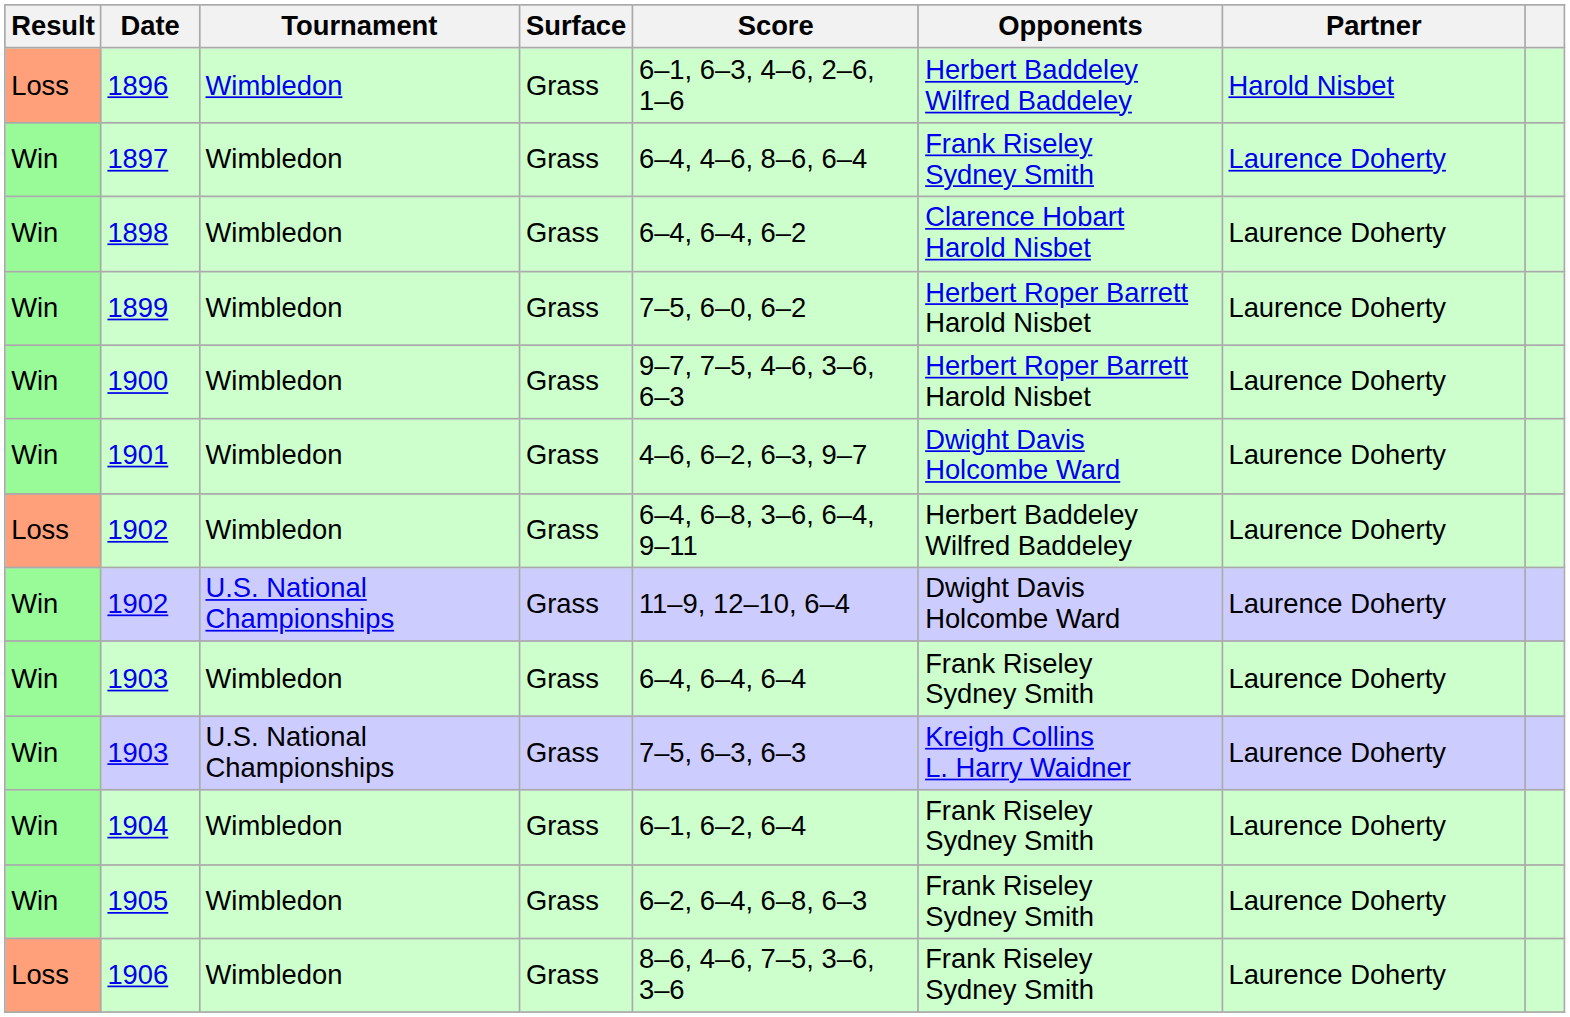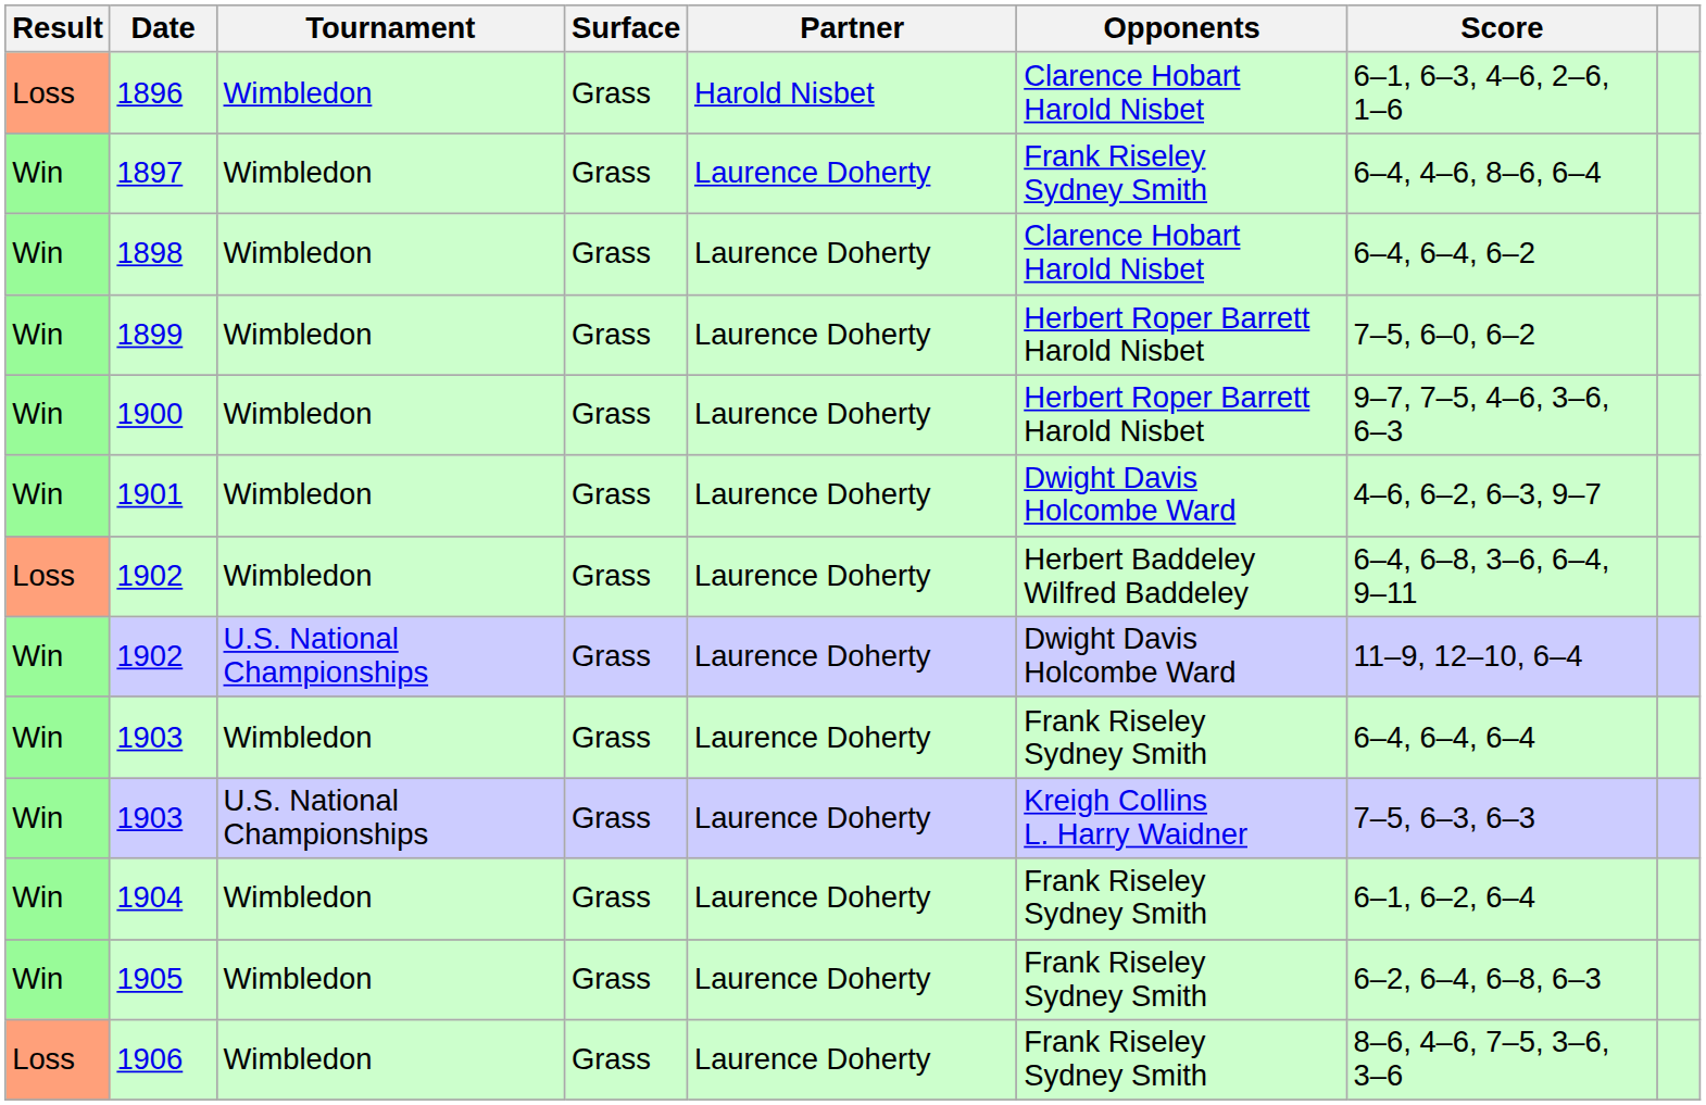 <table class="sortable wikitable">
 <tr>
 <th style="width:45px">Result</th>
 <th style="width:50px">Date</th>
 <th style="width:180px">Tournament</th>
 <th style="width:50px">Surface</th>
+<th style="width:170px">Partner</th>
+<th style="width:170px">Opponents</th>
 <th style="width:160px" class="unsortable">Score</th>
-<th style="width:170px">Opponents</th>
-<th style="width:170px">Partner</th>
 <th width=15 class="unsortable"></th>
 </tr>
 <tr style="background:#cfc;">
 <td style="background:#ffa07a;">Loss</td>
 <td><a href='#'>1896</a></td>
 <td><a href='#'>Wimbledon</a></td>
 <td>Grass</td>
+<td> <a href='#'>Harold Nisbet</a></td>
+<td> <a href='#'>Clarence Hobart</a><br> <a href='#'>Harold Nisbet</a></td>
 <td>6–1, 6–3, 4–6, 2–6, 1–6</td>
-<td> <a href='#'>Herbert Baddeley</a><br> <a href='#'>Wilfred Baddeley</a></td>
-<td> <a href='#'>Harold Nisbet</a></td>
 <td></td>
 </tr>
 <tr style="background:#cfc;">
 <td style="background:#98fb98;">Win</td>
 <td><a href='#'>1897</a></td>
 <td>Wimbledon</td>
 <td>Grass</td>
+<td> <a href='#'>Laurence Doherty</a></td>
+<td> <a href='#'>Frank Riseley</a><br> <a href='#'>Sydney Smith</a></td>
 <td>6–4, 4–6, 8–6, 6–4</td>
-<td> <a href='#'>Frank Riseley</a><br> <a href='#'>Sydney Smith</a></td>
-<td> <a href='#'>Laurence Doherty</a></td>
 <td></td>
 </tr>
 <tr style="background:#cfc;">
 <td style="background:#98fb98;">Win</td>
 <td><a href='#'>1898</a></td>
 <td>Wimbledon</td>
 <td>Grass</td>
+<td> Laurence Doherty</td>
+<td> <a href='#'>Clarence Hobart</a><br> <a href='#'>Harold Nisbet</a></td>
 <td>6–4, 6–4, 6–2</td>
-<td> <a href='#'>Clarence Hobart</a><br> <a href='#'>Harold Nisbet</a></td>
-<td> Laurence Doherty</td>
 <td></td>
 </tr>
 <tr style="background:#cfc;">
 <td style="background:#98fb98;">Win</td>
 <td><a href='#'>1899</a></td>
 <td>Wimbledon</td>
 <td>Grass</td>
+<td> Laurence Doherty</td>
+<td> <a href='#'>Herbert Roper Barrett</a><br> Harold Nisbet</td>
 <td>7–5, 6–0, 6–2</td>
-<td> <a href='#'>Herbert Roper Barrett</a><br> Harold Nisbet</td>
-<td> Laurence Doherty</td>
 <td></td>
 </tr>
 <tr style="background:#cfc;">
 <td style="background:#98fb98;">Win</td>
 <td><a href='#'>1900</a></td>
 <td>Wimbledon</td>
 <td>Grass</td>
+<td> Laurence Doherty</td>
+<td> <a href='#'>Herbert Roper Barrett</a><br> Harold Nisbet</td>
 <td>9–7, 7–5, 4–6, 3–6, 6–3</td>
-<td> <a href='#'>Herbert Roper Barrett</a><br> Harold Nisbet</td>
-<td> Laurence Doherty</td>
 <td></td>
 </tr>
 <tr style="background:#cfc;">
 <td style="background:#98fb98;">Win</td>
 <td><a href='#'>1901</a></td>
 <td>Wimbledon</td>
 <td>Grass</td>
+<td> Laurence Doherty</td>
+<td> <a href='#'>Dwight Davis</a><br> <a href='#'>Holcombe Ward</a></td>
 <td>4–6, 6–2, 6–3, 9–7</td>
-<td> <a href='#'>Dwight Davis</a><br> <a href='#'>Holcombe Ward</a></td>
-<td> Laurence Doherty</td>
 <td></td>
 </tr>
 <tr style="background:#cfc;">
 <td style="background:#ffa07a;">Loss</td>
 <td><a href='#'>1902</a></td>
 <td>Wimbledon</td>
 <td>Grass</td>
+<td> Laurence Doherty</td>
+<td> Herbert Baddeley<br> Wilfred Baddeley</td>
 <td>6–4, 6–8, 3–6, 6–4, 9–11</td>
-<td> Herbert Baddeley<br> Wilfred Baddeley</td>
-<td> Laurence Doherty</td>
 <td></td>
 </tr>
 <tr style="background:#ccf;">
 <td style="background:#98fb98;">Win</td>
 <td><a href='#'>1902</a></td>
 <td><a href='#'>U.S. National Championships</a></td>
 <td>Grass</td>
+<td> Laurence Doherty</td>
+<td> Dwight Davis<br> Holcombe Ward</td>
 <td>11–9, 12–10, 6–4</td>
-<td> Dwight Davis<br> Holcombe Ward</td>
-<td> Laurence Doherty</td>
 <td></td>
 </tr>
 <tr style="background:#cfc;">
 <td style="background:#98fb98;">Win</td>
 <td><a href='#'>1903</a></td>
 <td>Wimbledon</td>
 <td>Grass</td>
+<td> Laurence Doherty</td>
+<td> Frank Riseley<br> Sydney Smith</td>
 <td>6–4, 6–4, 6–4</td>
-<td> Frank Riseley<br> Sydney Smith</td>
-<td> Laurence Doherty</td>
 <td></td>
 </tr>
 <tr style="background:#ccf;">
 <td style="background:#98fb98;">Win</td>
 <td><a href='#'>1903</a></td>
 <td>U.S. National Championships</td>
 <td>Grass</td>
+<td> Laurence Doherty</td>
+<td> <a href='#'>Kreigh Collins</a><br> <a href='#'>L. Harry Waidner</a></td>
 <td>7–5, 6–3, 6–3</td>
-<td> <a href='#'>Kreigh Collins</a><br> <a href='#'>L. Harry Waidner</a></td>
-<td> Laurence Doherty</td>
 <td></td>
 </tr>
 <tr style="background:#cfc;">
 <td style="background:#98fb98;">Win</td>
 <td><a href='#'>1904</a></td>
 <td>Wimbledon</td>
 <td>Grass</td>
+<td> Laurence Doherty</td>
+<td> Frank Riseley<br> Sydney Smith</td>
 <td>6–1, 6–2, 6–4</td>
-<td> Frank Riseley<br> Sydney Smith</td>
-<td> Laurence Doherty</td>
 <td></td>
 </tr>
 <tr style="background:#cfc;">
 <td style="background:#98fb98;">Win</td>
 <td><a href='#'>1905</a></td>
 <td>Wimbledon</td>
 <td>Grass</td>
+<td> Laurence Doherty</td>
+<td> Frank Riseley<br> Sydney Smith</td>
 <td>6–2, 6–4, 6–8, 6–3</td>
-<td> Frank Riseley<br> Sydney Smith</td>
-<td> Laurence Doherty</td>
 <td></td>
 </tr>
 <tr style="background:#cfc;">
 <td style="background:#ffa07a;">Loss</td>
 <td><a href='#'>1906</a></td>
 <td>Wimbledon</td>
 <td>Grass</td>
+<td> Laurence Doherty</td>
+<td> Frank Riseley<br> Sydney Smith</td>
 <td>8–6, 4–6, 7–5, 3–6, 3–6</td>
-<td> Frank Riseley<br> Sydney Smith</td>
-<td> Laurence Doherty</td>
 <td></td>
 </tr>
 </table>
